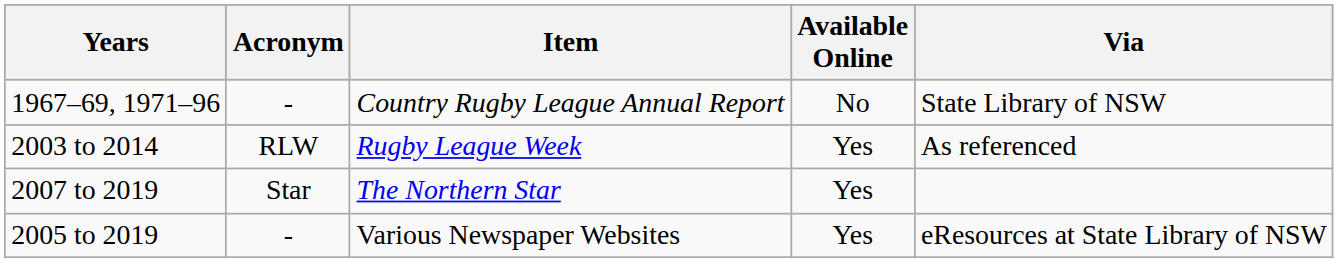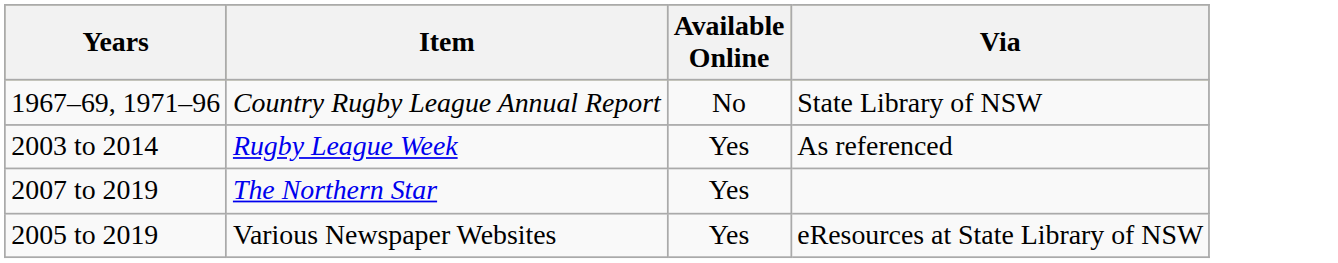 <table class="wikitable">
 <tr bgcolor=#bdb76b>
 <th>Years</th>
-<th>Acronym</th>
 <th>Item</th>
 <th>Available<br>Online</th>
 <th>Via</th>
 </tr>
 <tr>
 <td>1967–69, 1971–96</td>
-<td align=center>-</td>
 <td><em>Country Rugby League Annual Report</em></td>
 <td align=center>No</td>
 <td>State Library of NSW</td>
 </tr>
 <tr>
 <td>2003 to 2014</td>
-<td align=center>RLW</td>
 <td><em><a href='#'>Rugby League Week</a></em></td>
 <td align=center>Yes</td>
 <td>As referenced</td>
 </tr>
 <tr>
 <td>2007 to 2019</td>
-<td align=center>Star</td>
 <td><em><a href='#'>The Northern Star</a></em></td>
 <td align=center>Yes</td>
 <td></td>
 </tr>
 <tr>
 <td>2005 to 2019</td>
-<td align=center>-</td>
 <td>Various Newspaper Websites</td>
 <td align=center>Yes</td>
 <td>eResources at State Library of NSW</td>
 </tr>
 </table>
